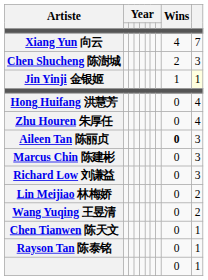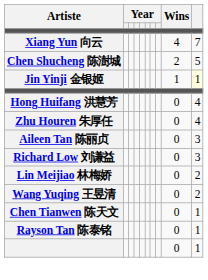 <table class="wikitable" style="text-align:center; font-size:90%; line-height:16px; ">
 <tr>
 <th rowspan=2>Artiste</th>
 <th colspan=7>Year</th>
 <th rowspan=2>Wins</th>
 <th rowspan=2></th>
 </tr>
 <tr>
 <th></th>
 <th></th>
 <th></th>
 <th></th>
 <th></th>
 <th></th>
 <th></th>
 </tr>
 <tr>
 <td colspan="10" style="background:#555"></td>
 </tr>
 <tr>
 <th><a href='#'>Xiang Yun</a> 向云</th>
 <td></td>
 <td></td>
 <td></td>
 <td></td>
 <td></td>
 <td></td>
 <td></td>
 <td>4</td>
 <td>7</td>
 </tr>
 <tr>
 <th><a href='#'>Chen Shucheng</a> 陈澍城</th>
 <td></td>
 <td></td>
 <td></td>
 <td></td>
 <td></td>
 <td></td>
 <td></td>
 <td>2</td>
-<td>3</td>
+<td>5</td>
 </tr>
 <tr>
 <th><a href='#'>Jin Yinji</a> 金银姬</th>
 <td></td>
 <td></td>
 <td></td>
 <td></td>
 <td></td>
 <td></td>
 <td></td>
 <td>1</td>
 <td style="background: lightyellow;">1</td>
 </tr>
 <tr>
 <td colspan="10" style="background:#555"></td>
 </tr>
 <tr>
 <th><a href='#'>Hong Huifang</a> 洪慧芳</th>
 <td></td>
 <td></td>
 <td></td>
 <td></td>
 <td></td>
 <td></td>
 <td></td>
 <td>0</td>
 <td>4</td>
 </tr>
 <tr>
 <th><a href='#'>Zhu Houren</a> 朱厚任</th>
 <td></td>
 <td></td>
 <td></td>
 <td></td>
 <td></td>
 <td></td>
 <td></td>
 <td>0</td>
 <td>4</td>
 </tr>
 <tr>
 <th><a href='#'>Aileen Tan</a> 陈丽贞</th>
-<td></td>
-<td></td>
-<td></td>
-<td></td>
-<td></td>
-<td></td>
-<td></td>
-<td><strong>0</strong></td>
-<td>3</td>
-</tr>
-<tr>
-<th><a href='#'>Marcus Chin</a> 陈建彬</th>
 <td></td>
 <td></td>
 <td></td>
 <td></td>
 <td></td>
 <td></td>
 <td></td>
 <td>0</td>
 <td>3</td>
 </tr>
 <tr>
 <th><a href='#'>Richard Low</a> 刘谦益</th>
 <td></td>
 <td></td>
 <td></td>
 <td></td>
 <td></td>
 <td></td>
 <td></td>
 <td>0</td>
 <td>3</td>
 </tr>
 <tr>
 <th><a href='#'>Lin Meijiao</a> 林梅娇</th>
 <td></td>
 <td></td>
 <td></td>
 <td></td>
 <td></td>
 <td></td>
 <td></td>
 <td>0</td>
 <td>2</td>
 </tr>
 <tr>
 <th><a href='#'>Wang Yuqing</a> 王昱清</th>
 <td></td>
 <td></td>
 <td></td>
 <td></td>
 <td></td>
 <td></td>
 <td></td>
 <td>0</td>
 <td>2</td>
 </tr>
 <tr>
 <th><a href='#'>Chen Tianwen</a> 陈天文</th>
 <td></td>
 <td></td>
 <td></td>
 <td></td>
 <td></td>
 <td></td>
 <td></td>
 <td>0</td>
 <td>1</td>
 </tr>
 <tr>
 <th><a href='#'>Rayson Tan</a> 陈泰铭</th>
 <td></td>
 <td></td>
 <td></td>
 <td></td>
 <td></td>
 <td></td>
 <td></td>
 <td>0</td>
 <td>1</td>
 </tr>
 <tr>
 <th></th>
 <td></td>
 <td></td>
 <td></td>
 <td></td>
 <td></td>
 <td></td>
 <td></td>
 <td>0</td>
 <td>1</td>
 </tr>
 </table>
